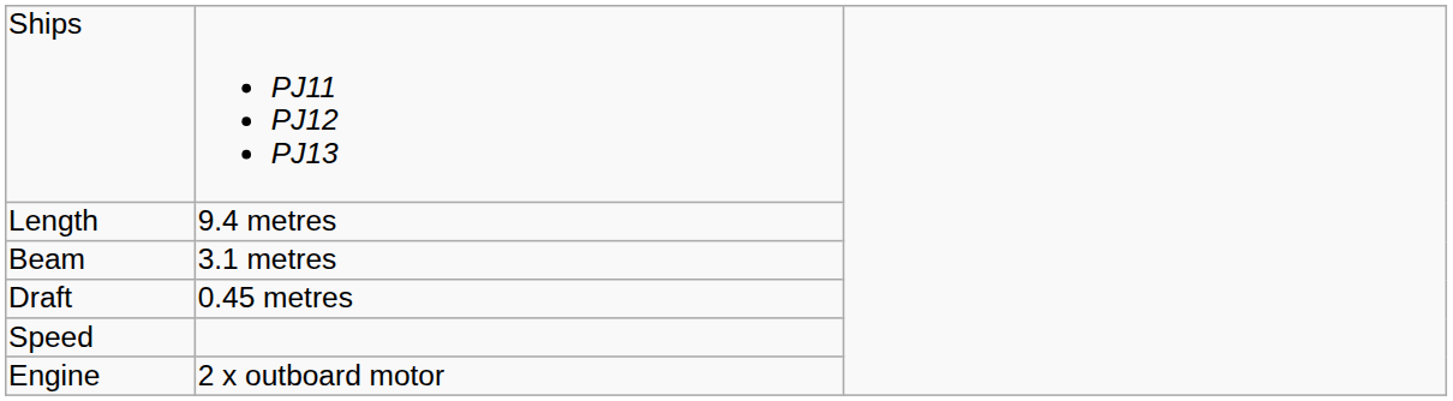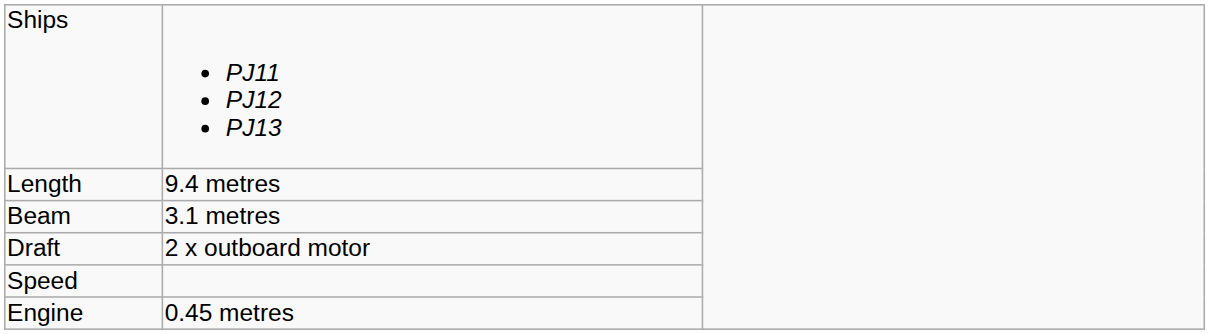 <table align="left" border="1" style="background: #F9F9F9; border: 1px solid #AAA; border-collapse: collapse">
 <tr>
 <td valign="top" width="100">Ships</td>
 <td valign="top" width="350"><br><ul><li><em>PJ11</em></li><li><em>PJ12</em></li><li><em>PJ13</em></li></ul></td>
 <td rowspan="6" width="325"></td>
 </tr>
 <tr>
 <td valign="top" width="100">Length</td>
 <td valign="top" width="350">9.4 metres</td>
 </tr>
 <tr>
 <td valign="top" width="100">Beam</td>
 <td valign="top" width="350">3.1 metres</td>
 </tr>
 <tr>
 <td valign="top" width="100">Draft</td>
-<td valign="top" width="350">0.45 metres</td>
+<td valign="top" width="350">2 x outboard motor</td>
 </tr>
 <tr>
 <td valign="top" width="100">Speed</td>
 <td valign="top" width="350"></td>
 </tr>
 <tr>
 <td valign="top" width="100">Engine</td>
-<td valign="top" width="350">2 x outboard motor</td>
+<td valign="top" width="350">0.45 metres</td>
 </tr>
 </table>
